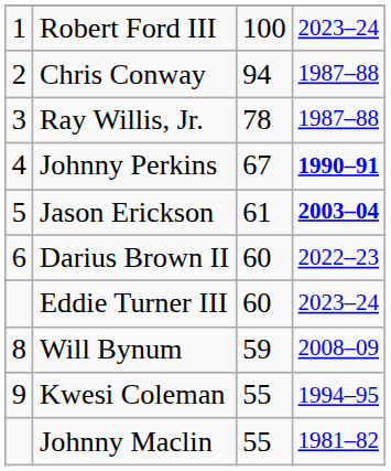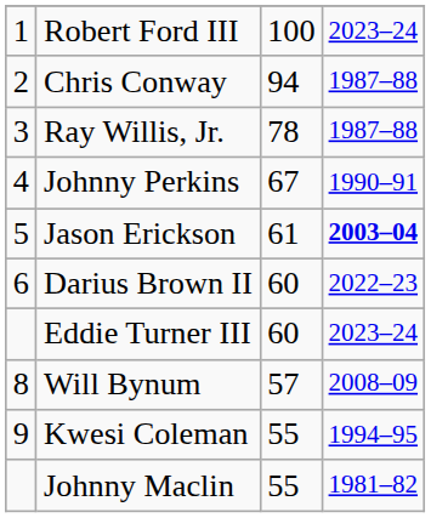 <table class="wikitable">
 <tr>
 </tr>
 <tr>
 <td>1</td>
 <td>Robert Ford III</td>
 <td>100</td>
 <td style="font-size:80%;"><a href='#'>2023–24</a></td>
 </tr>
 <tr>
 <td>2</td>
 <td>Chris Conway</td>
 <td>94</td>
 <td style="font-size:80%;"><a href='#'>1987–88</a></td>
 </tr>
 <tr>
 <td>3</td>
 <td>Ray Willis, Jr.</td>
 <td>78</td>
 <td style="font-size:80%;"><a href='#'>1987–88</a></td>
 </tr>
 <tr>
 <td>4</td>
 <td>Johnny Perkins</td>
 <td>67</td>
-<td style="font-size:80%;"><strong><a href='#'>1990–91</a></strong></td>
+<td style="font-size:80%;"><a href='#'>1990–91</a></td>
 </tr>
 <tr>
 <td>5</td>
 <td>Jason Erickson</td>
 <td>61</td>
 <td style="font-size:80%;"><strong><a href='#'>2003–04</a></strong></td>
 </tr>
 <tr>
 <td>6</td>
 <td>Darius Brown II</td>
 <td>60</td>
 <td style="font-size:80%;"><a href='#'>2022–23</a></td>
 </tr>
 <tr>
 <td></td>
 <td>Eddie Turner III</td>
 <td>60</td>
 <td style="font-size:80%;"><a href='#'>2023–24</a></td>
 </tr>
 <tr>
 <td>8</td>
 <td>Will Bynum</td>
-<td>59</td>
+<td>57</td>
 <td style="font-size:80%;"><a href='#'>2008–09</a></td>
 </tr>
 <tr>
 <td>9</td>
 <td>Kwesi Coleman</td>
 <td>55</td>
 <td style="font-size:80%;"><a href='#'>1994–95</a></td>
 </tr>
 <tr>
 <td></td>
 <td>Johnny Maclin</td>
 <td>55</td>
 <td style="font-size:80%;"><a href='#'>1981–82</a></td>
 </tr>
 </table>
